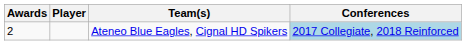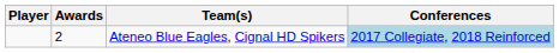 <table class="wikitable sortable">
 <tr>
+<th>Player</th>
 <th>Awards</th>
-<th>Player</th>
 <th class="unsortable">Team(s)</th>
 <th class="unsortable">Conferences</th>
 </tr>
 <tr>
+<td> </td>
 <td>2</td>
-<td> </td>
 <td><a href='#'>Ateneo Blue Eagles</a>, <a href='#'>Cignal HD Spikers</a></td>
 <td style="background: lightblue;"><a href='#'>2017 Collegiate</a>, <a href='#'>2018 Reinforced</a></td>
 </tr>
 </table>
